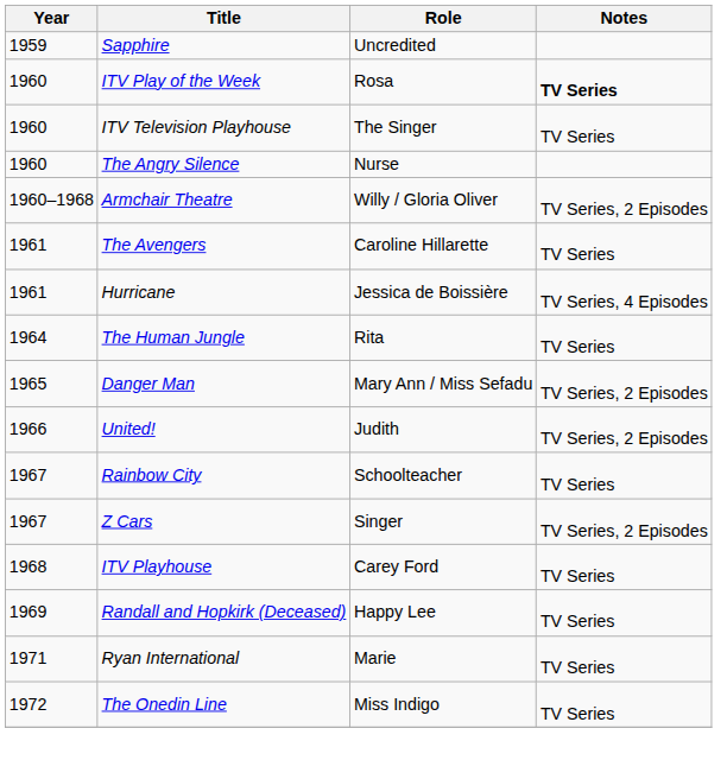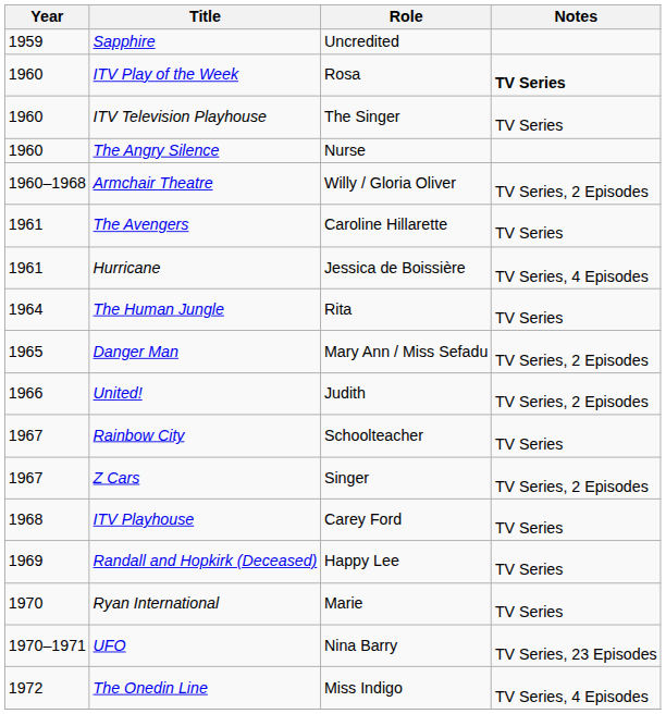 <table class="wikitable">
 <tr>
 <th>Year</th>
 <th>Title</th>
 <th>Role</th>
 <th>Notes</th>
 </tr>
 <tr>
 <td>1959</td>
 <td><em><a href='#'>Sapphire</a></em></td>
 <td>Uncredited</td>
 <td></td>
 </tr>
 <tr>
 <td>1960</td>
 <td><em><a href='#'>ITV Play of the Week</a></em></td>
 <td>Rosa</td>
 <td><strong><br>TV Series</strong></td>
 </tr>
 <tr>
 <td>1960</td>
 <td><em>ITV Television Playhouse</em></td>
 <td>The Singer</td>
 <td><br>TV Series</td>
 </tr>
 <tr>
 <td>1960</td>
 <td><em><a href='#'>The Angry Silence</a></em></td>
 <td>Nurse</td>
 <td></td>
 </tr>
 <tr>
 <td>1960–1968</td>
 <td><em><a href='#'>Armchair Theatre</a></em></td>
 <td>Willy / Gloria Oliver</td>
 <td><br>TV Series, 2 Episodes</td>
 </tr>
 <tr>
 <td>1961</td>
 <td><em><a href='#'>The Avengers</a></em></td>
 <td>Caroline Hillarette</td>
 <td><br>TV Series</td>
 </tr>
 <tr>
 <td>1961</td>
 <td><em>Hurricane</em></td>
 <td>Jessica de Boissière</td>
 <td><br>TV Series, 4 Episodes</td>
 </tr>
 <tr>
 <td>1964</td>
 <td><em><a href='#'>The Human Jungle</a></em></td>
 <td>Rita</td>
 <td><br>TV Series</td>
 </tr>
 <tr>
 <td>1965</td>
 <td><em><a href='#'>Danger Man</a></em></td>
 <td>Mary Ann / Miss Sefadu</td>
 <td><br>TV Series, 2 Episodes</td>
 </tr>
 <tr>
 <td>1966</td>
 <td><em><a href='#'>United!</a></em></td>
 <td>Judith</td>
 <td><br>TV Series, 2 Episodes</td>
 </tr>
 <tr>
 <td>1967</td>
 <td><em><a href='#'>Rainbow City</a></em></td>
 <td>Schoolteacher</td>
 <td><br>TV Series</td>
 </tr>
 <tr>
 <td>1967</td>
 <td><em><a href='#'>Z Cars</a></em></td>
 <td>Singer</td>
 <td><br>TV Series, 2 Episodes</td>
 </tr>
 <tr>
 <td>1968</td>
 <td><em><a href='#'>ITV Playhouse</a></em></td>
 <td>Carey Ford</td>
 <td><br>TV Series</td>
 </tr>
 <tr>
 <td>1969</td>
 <td><em><a href='#'>Randall and Hopkirk (Deceased)</a></em></td>
 <td>Happy Lee</td>
 <td><br>TV Series</td>
 </tr>
 <tr>
-<td>1971</td>
+<td>1970</td>
 <td><em>Ryan International</em></td>
 <td>Marie</td>
 <td><br>TV Series</td>
 </tr>
 <tr>
+<td>1970–1971</td>
+<td><em><a href='#'>UFO</a></em></td>
+<td>Nina Barry</td>
+<td><br>TV Series, 23 Episodes</td>
+</tr>
+<tr>
 <td>1972</td>
 <td><em><a href='#'>The Onedin Line</a></em></td>
 <td>Miss Indigo</td>
-<td><br>TV Series</td>
+<td><br>TV Series, 4 Episodes</td>
 </tr>
 <tr>
 </tr>
 </table>
